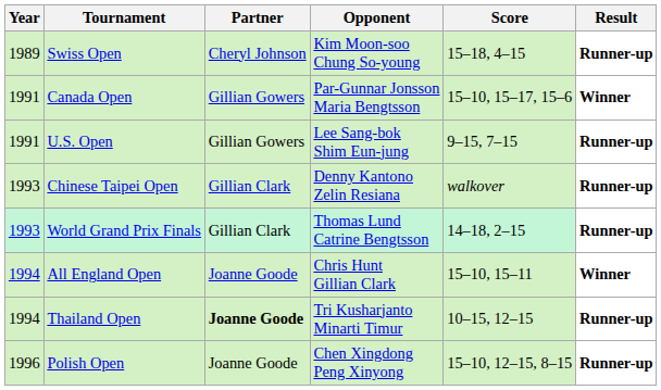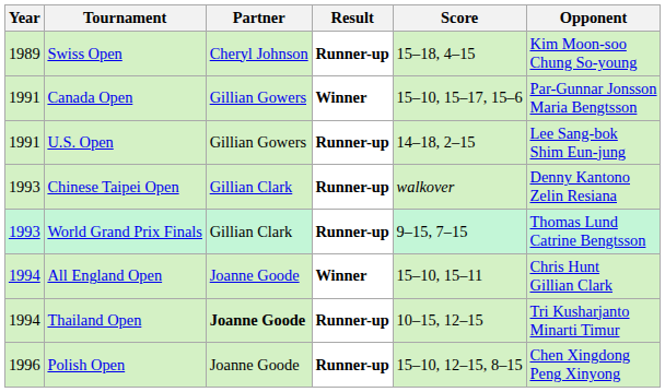 <table class="sortable wikitable" style="font-size: 90%;">
 <tr>
 <th>Year</th>
 <th>Tournament</th>
 <th>Partner</th>
+<th>Result</th>
+<th>Score</th>
 <th>Opponent</th>
-<th>Score</th>
-<th>Result</th>
 </tr>
 <tr style="background:#D4F1C5">
 <td align="center">1989</td>
 <td align="left"><a href='#'>Swiss Open</a></td>
 <td align="left"> <a href='#'>Cheryl Johnson</a></td>
+<td style="text-align:left; background:white"> <strong>Runner-up</strong></td>
+<td align="left">15–18, 4–15</td>
 <td align="left"> <a href='#'>Kim Moon-soo</a> <br>  <a href='#'>Chung So-young</a></td>
-<td align="left">15–18, 4–15</td>
-<td style="text-align:left; background:white"> <strong>Runner-up</strong></td>
 </tr>
 <tr style="background:#D4F1C5">
 <td align="center">1991</td>
 <td align="left"><a href='#'>Canada Open</a></td>
 <td align="left"> <a href='#'>Gillian Gowers</a></td>
+<td style="text-align:left; background:white"> <strong>Winner</strong></td>
+<td align="left">15–10, 15–17, 15–6</td>
 <td align="left"> <a href='#'>Par-Gunnar Jonsson</a><br> <a href='#'>Maria Bengtsson</a></td>
-<td align="left">15–10, 15–17, 15–6</td>
-<td style="text-align:left; background:white"> <strong>Winner</strong></td>
 </tr>
 <tr style="background:#D4F1C5">
 <td align="center">1991</td>
 <td align="left"><a href='#'>U.S. Open</a></td>
 <td align="left"> Gillian Gowers</td>
+<td style="text-align:left; background:white"> <strong>Runner-up</strong></td>
+<td align="left">14–18, 2–15</td>
 <td align="left"> <a href='#'>Lee Sang-bok</a> <br> <a href='#'>Shim Eun-jung</a></td>
-<td align="left">9–15, 7–15</td>
-<td style="text-align:left; background:white"> <strong>Runner-up</strong></td>
 </tr>
 <tr style="background:#D4F1C5">
 <td align="center">1993</td>
 <td align="left"><a href='#'>Chinese Taipei Open</a></td>
 <td align="left"> <a href='#'>Gillian Clark</a></td>
+<td style="text-align:left; background:white"> <strong>Runner-up</strong></td>
+<td align="left"><em>walkover</em></td>
 <td align="left"> <a href='#'>Denny Kantono</a><br> <a href='#'>Zelin Resiana</a></td>
-<td align="left"><em>walkover</em></td>
-<td style="text-align:left; background:white"> <strong>Runner-up</strong></td>
 </tr>
 <tr style="background:#C3F6D7">
 <td align="center"><a href='#'>1993</a></td>
 <td align="left"><a href='#'>World Grand Prix Finals</a></td>
 <td align="left"> Gillian Clark</td>
+<td style="text-align:left; background:white"> <strong>Runner-up</strong></td>
+<td align="left">9–15, 7–15</td>
 <td align="left"> <a href='#'>Thomas Lund</a><br> <a href='#'>Catrine Bengtsson</a></td>
-<td align="left">14–18, 2–15</td>
-<td style="text-align:left; background:white"> <strong>Runner-up</strong></td>
 </tr>
 <tr style="background:#D4F1C5">
 <td align="center"><a href='#'>1994</a></td>
 <td align="left"><a href='#'>All England Open</a></td>
 <td align="left"> <a href='#'>Joanne Goode</a></td>
+<td style="text-align:left; background:white"> <strong>Winner</strong></td>
+<td align="left">15–10, 15–11</td>
 <td align="left"> <a href='#'>Chris Hunt</a><br> <a href='#'>Gillian Clark</a></td>
-<td align="left">15–10, 15–11</td>
-<td style="text-align:left; background:white"> <strong>Winner</strong></td>
 </tr>
 <tr style="background:#D4F1C5">
 <td align="center">1994</td>
 <td align="left"><a href='#'>Thailand Open</a></td>
 <td align="left"><strong> Joanne Goode</strong></td>
+<td style="text-align:left; background:white"> <strong>Runner-up</strong></td>
+<td align="left">10–15, 12–15</td>
 <td align="left"> <a href='#'>Tri Kusharjanto</a><br> <a href='#'>Minarti Timur</a></td>
-<td align="left">10–15, 12–15</td>
-<td style="text-align:left; background:white"> <strong>Runner-up</strong></td>
 </tr>
 <tr style="background:#D4F1C5">
 <td align="center">1996</td>
 <td align="left"><a href='#'>Polish Open</a></td>
 <td align="left"> Joanne Goode</td>
+<td style="text-align:left; background:white"> <strong>Runner-up</strong></td>
+<td align="left">15–10, 12–15, 8–15</td>
 <td align="left"> <a href='#'>Chen Xingdong</a><br> <a href='#'>Peng Xinyong</a></td>
-<td align="left">15–10, 12–15, 8–15</td>
-<td style="text-align:left; background:white"> <strong>Runner-up</strong></td>
 </tr>
 </table>
